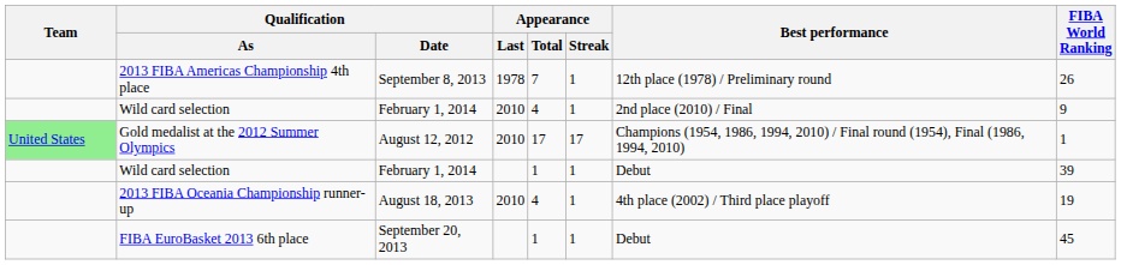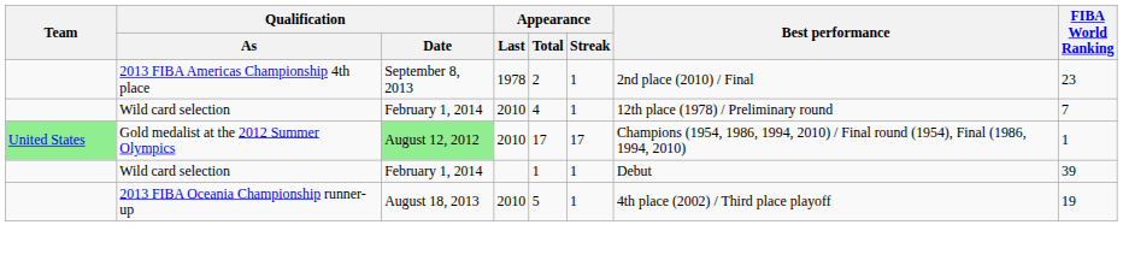 <table class="wikitable">
 <tr>
 <th width=10% rowspan=2>Team</th>
 <th colspan=2>Qualification</th>
 <th colspan=3>Appearance</th>
 <th width=40% rowspan=2>Best performance</th>
 <th width=1% rowspan=2><a href='#'>FIBA World Ranking</a></th>
 </tr>
 <tr>
 <th>As</th>
 <th>Date</th>
 <th>Last</th>
 <th>Total</th>
 <th>Streak</th>
 </tr>
 <tr>
 <td></td>
 <td><a href='#'>2013 FIBA Americas Championship</a> 4th place</td>
 <td>September 8, 2013</td>
 <td>1978</td>
-<td>7</td>
+<td>2</td>
 <td>1</td>
-<td>12th place (1978) / Preliminary round</td>
-<td>26</td>
+<td>2nd place (2010) / Final</td>
+<td>23</td>
 </tr>
 <tr>
 <td></td>
 <td>Wild card selection</td>
 <td>February 1, 2014</td>
 <td>2010</td>
 <td>4</td>
 <td>1</td>
-<td>2nd place (2010) / Final</td>
-<td>9</td>
+<td>12th place (1978) / Preliminary round</td>
+<td>7</td>
 </tr>
 <tr>
 <td style="background: lightgreen;"> <a href='#'>United States</a></td>
 <td>Gold medalist at the <a href='#'>2012 Summer Olympics</a></td>
-<td>August 12, 2012</td>
+<td style="background: lightgreen;">August 12, 2012</td>
 <td>2010</td>
 <td>17</td>
 <td>17</td>
 <td>Champions (1954, 1986, 1994, 2010) / Final round (1954), Final (1986, 1994, 2010)</td>
 <td>1</td>
 </tr>
 <tr>
 <td></td>
 <td>Wild card selection</td>
 <td>February 1, 2014</td>
 <td></td>
 <td>1</td>
 <td>1</td>
 <td>Debut</td>
 <td>39</td>
 </tr>
 <tr>
 <td></td>
 <td><a href='#'>2013 FIBA Oceania Championship</a> runner-up</td>
 <td>August 18, 2013</td>
 <td>2010</td>
-<td>4</td>
+<td>5</td>
 <td>1</td>
 <td>4th place (2002) / Third place playoff</td>
 <td>19</td>
 </tr>
-<tr>
-<td></td>
-<td><a href='#'>FIBA EuroBasket 2013</a> 6th place</td>
-<td>September 20, 2013</td>
-<td></td>
-<td>1</td>
-<td>1</td>
-<td>Debut</td>
-<td>45</td>
-</tr>
 </table>
